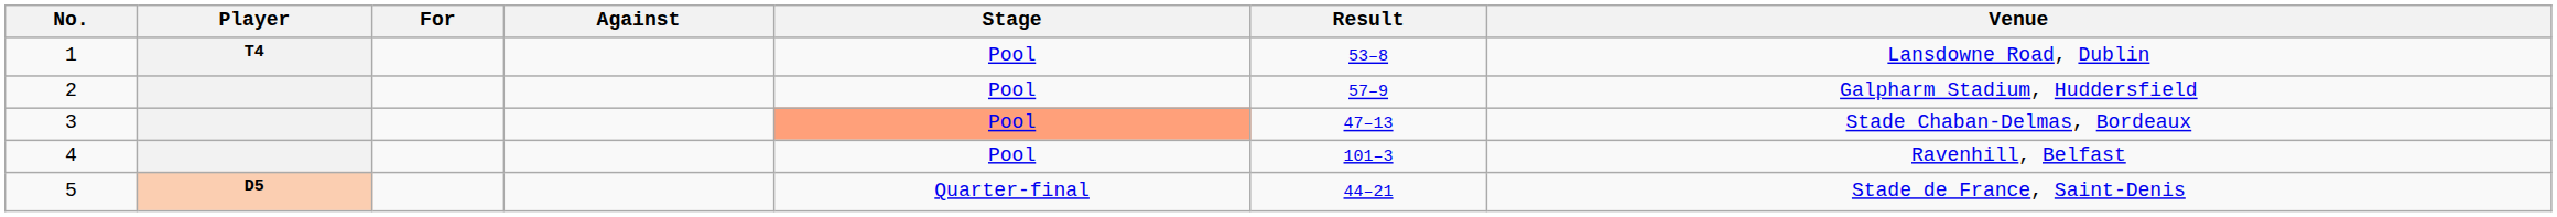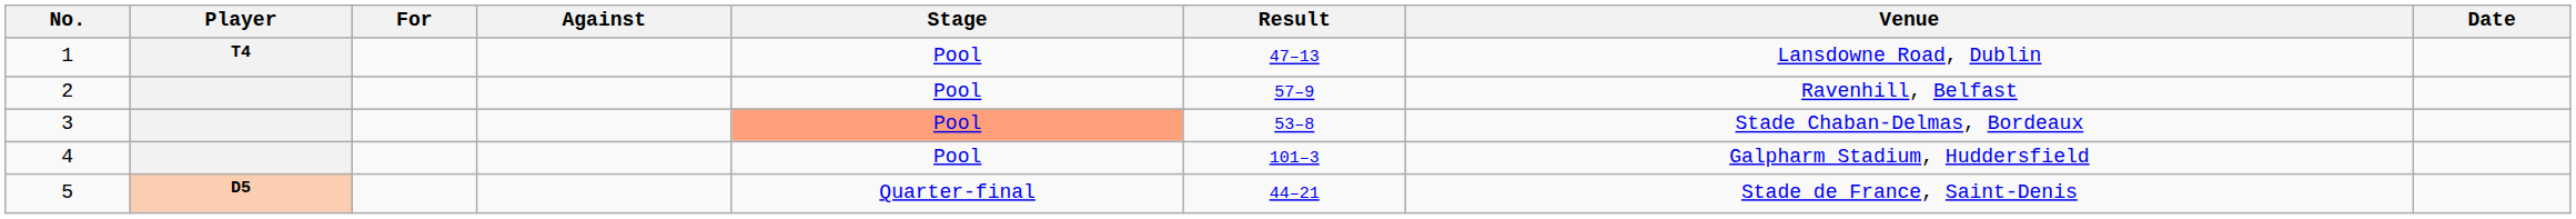 <table class="wikitable sortable" style="text-align:center;width:100%;font-size:95%">
 <tr>
 <th scope=col>No.</th>
 <th scope=col>Player</th>
 <th scope=col>For</th>
 <th scope=col>Against</th>
 <th scope=col>Stage</th>
 <th scope=col>Result</th>
 <th scope=col>Venue</th>
+<th scope=col>Date</th>
 </tr>
 <tr>
 <td>1</td>
 <th scope=row><sup>T4</sup></th>
 <td></td>
 <td></td>
 <td><a href='#'>Pool</a></td>
-<td align=center><small><a href='#'>53–8</a></small></td>
+<td align=center><small><a href='#'>47–13</a></small></td>
 <td><a href='#'>Lansdowne Road</a>, <a href='#'>Dublin</a></td>
+<td></td>
 </tr>
 <tr>
 <td>2</td>
 <th scope=row></th>
 <td></td>
 <td></td>
 <td><a href='#'>Pool</a></td>
 <td align=center><small><a href='#'>57–9</a></small></td>
-<td><a href='#'>Galpharm Stadium</a>, <a href='#'>Huddersfield</a></td>
+<td><a href='#'>Ravenhill</a>, <a href='#'>Belfast</a></td>
+<td></td>
 </tr>
 <tr>
 <td>3</td>
 <th scope=row></th>
 <td></td>
 <td></td>
 <td style="background: lightsalmon;"><a href='#'>Pool</a></td>
-<td align=center><small><a href='#'>47–13</a></small></td>
+<td align=center><small><a href='#'>53–8</a></small></td>
 <td><a href='#'>Stade Chaban-Delmas</a>, <a href='#'>Bordeaux</a></td>
+<td></td>
 </tr>
 <tr>
 <td>4</td>
 <th scope=row></th>
 <td></td>
 <td></td>
 <td><a href='#'>Pool</a></td>
 <td align=center><small><a href='#'>101–3</a></small></td>
-<td><a href='#'>Ravenhill</a>, <a href='#'>Belfast</a></td>
+<td><a href='#'>Galpharm Stadium</a>, <a href='#'>Huddersfield</a></td>
+<td></td>
 </tr>
 <tr>
 <td>5</td>
 <th scope=row style="background-color:#FBCEB1"><sup>D5</sup></th>
 <td></td>
 <td></td>
 <td><a href='#'>Quarter-final</a></td>
 <td align=center><small><a href='#'>44–21</a></small></td>
 <td><a href='#'>Stade de France</a>, <a href='#'>Saint-Denis</a></td>
+<td></td>
 </tr>
 </table>
